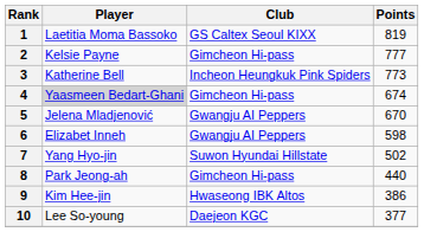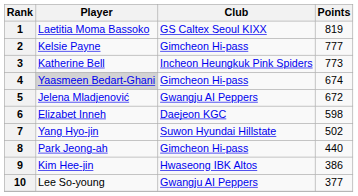 <table class=wikitable>
 <tr>
 <th>Rank</th>
 <th>Player</th>
 <th>Club</th>
 <th>Points</th>
 </tr>
 <tr>
 <th>1</th>
 <td> <a href='#'>Laetitia Moma Bassoko</a></td>
 <td><a href='#'>GS Caltex Seoul KIXX</a></td>
 <td align=center>819</td>
 </tr>
 <tr>
 <th>2</th>
 <td> <a href='#'>Kelsie Payne</a></td>
 <td><a href='#'>Gimcheon Hi-pass</a></td>
 <td align=center>777</td>
 </tr>
 <tr>
 <th>3</th>
 <td> <a href='#'>Katherine Bell</a></td>
 <td><a href='#'>Incheon Heungkuk Pink Spiders</a></td>
 <td align=center>773</td>
 </tr>
 <tr>
 <th>4</th>
 <td style="background: lightgrey;"> <a href='#'>Yaasmeen Bedart-Ghani</a></td>
 <td><a href='#'>Gimcheon Hi-pass</a></td>
 <td align=center>674</td>
 </tr>
 <tr>
 <th>5</th>
 <td> <a href='#'>Jelena Mladjenović</a></td>
 <td><a href='#'>Gwangju AI Peppers</a></td>
-<td align=center>670</td>
+<td align=center>672</td>
 </tr>
 <tr>
 <th>6</th>
 <td> <a href='#'>Elizabet Inneh</a></td>
-<td><a href='#'>Gwangju AI Peppers</a></td>
+<td><a href='#'>Daejeon KGC</a></td>
 <td align=center>598</td>
 </tr>
 <tr>
 <th>7</th>
 <td> <a href='#'>Yang Hyo-jin</a></td>
 <td><a href='#'> Suwon Hyundai Hillstate</a></td>
 <td align=center>502</td>
 </tr>
 <tr>
 <th>8</th>
 <td> <a href='#'>Park Jeong-ah</a></td>
 <td><a href='#'>Gimcheon Hi-pass</a></td>
 <td align=center>440</td>
 </tr>
 <tr>
 <th>9</th>
 <td> <a href='#'>Kim Hee-jin</a></td>
 <td><a href='#'>Hwaseong IBK Altos</a></td>
 <td align=center>386</td>
 </tr>
 <tr>
 <th>10</th>
 <td> Lee So-young</td>
-<td><a href='#'>Daejeon KGC</a></td>
+<td><a href='#'>Gwangju AI Peppers</a></td>
 <td align=center>377</td>
 </tr>
 <tr>
 </tr>
 </table>
